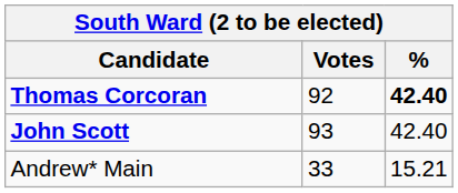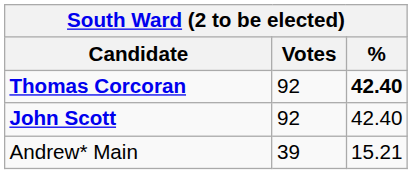 <table class="wikitable">
 <tr>
 <th colspan="3"><a href='#'>South Ward</a> (2 to be elected)</th>
 </tr>
 <tr>
 <th style="width: 200px">Candidate</th>
 <th style="width: 50px">Votes</th>
 <th style="width: 40px">%</th>
 </tr>
 <tr>
 <td><strong><a href='#'>Thomas Corcoran</a></strong></td>
 <td>92</td>
 <td><strong>42.40</strong></td>
 </tr>
 <tr>
 <td><strong><a href='#'>John Scott</a></strong></td>
-<td>93</td>
+<td>92</td>
 <td>42.40</td>
 </tr>
 <tr>
 <td>Andrew* Main</td>
-<td>33</td>
+<td>39</td>
 <td>15.21</td>
 </tr>
 </table>
